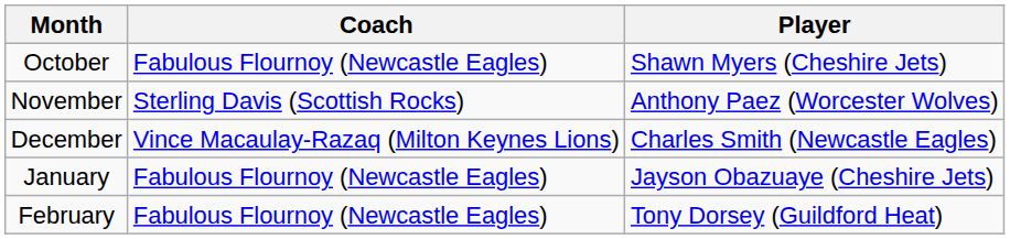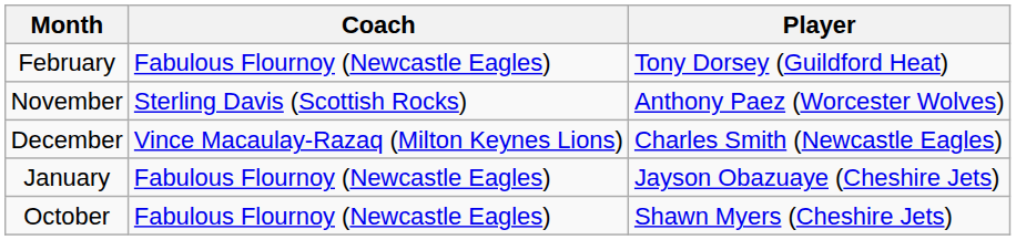 <table class="wikitable" style="font-size:95%">
 <tr>
 <th>Month</th>
 <th>Coach</th>
 <th>Player</th>
 </tr>
-<tr --->
-<td style="text-align:center">October</td>
+<tr>
+<td style="text-align:center">February</td>
 <td>  <a href='#'>Fabulous Flournoy</a> (<a href='#'>Newcastle Eagles</a>)</td>
-<td>  <a href='#'>Shawn Myers</a> (<a href='#'>Cheshire Jets</a>)</td>
+<td>  <a href='#'>Tony Dorsey</a> (<a href='#'>Guildford Heat</a>)</td>
 </tr>
 <tr>
 <td style="text-align:center">November</td>
 <td>  <a href='#'>Sterling Davis</a> (<a href='#'>Scottish Rocks</a>)</td>
 <td> <a href='#'>Anthony Paez</a> (<a href='#'>Worcester Wolves</a>)</td>
 </tr>
 <tr>
 <td style="text-align:center">December</td>
 <td> <a href='#'>Vince Macaulay-Razaq</a> (<a href='#'>Milton Keynes Lions</a>)</td>
 <td> <a href='#'>Charles Smith</a> (<a href='#'>Newcastle Eagles</a>)</td>
 </tr>
 <tr>
 <td style="text-align:center">January</td>
 <td>  <a href='#'>Fabulous Flournoy</a> (<a href='#'>Newcastle Eagles</a>)</td>
 <td>  <a href='#'>Jayson Obazuaye</a> (<a href='#'>Cheshire Jets</a>)</td>
 </tr>
-<tr>
-<td style="text-align:center">February</td>
+<tr --->
+<td style="text-align:center">October</td>
 <td>  <a href='#'>Fabulous Flournoy</a> (<a href='#'>Newcastle Eagles</a>)</td>
-<td>  <a href='#'>Tony Dorsey</a> (<a href='#'>Guildford Heat</a>)</td>
+<td>  <a href='#'>Shawn Myers</a> (<a href='#'>Cheshire Jets</a>)</td>
 </tr>
 </table>
